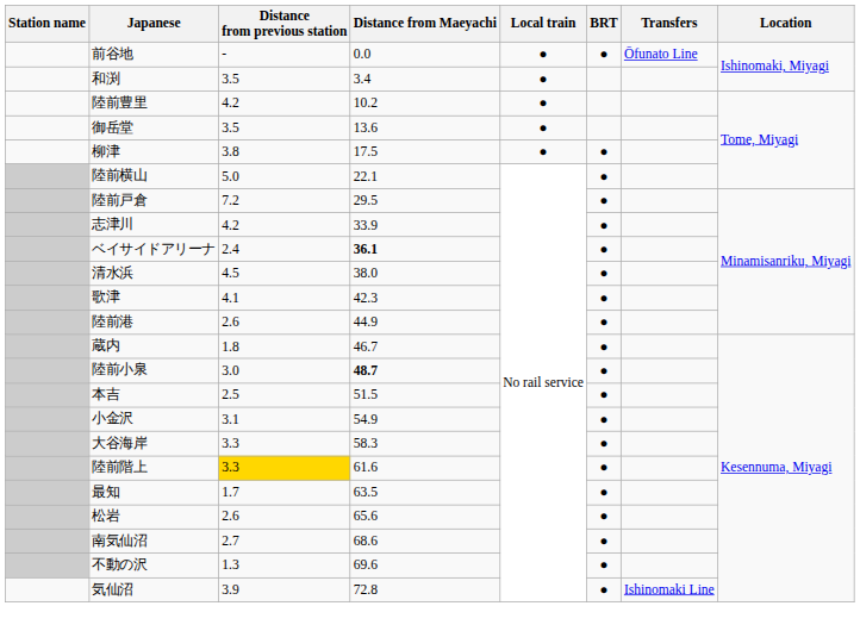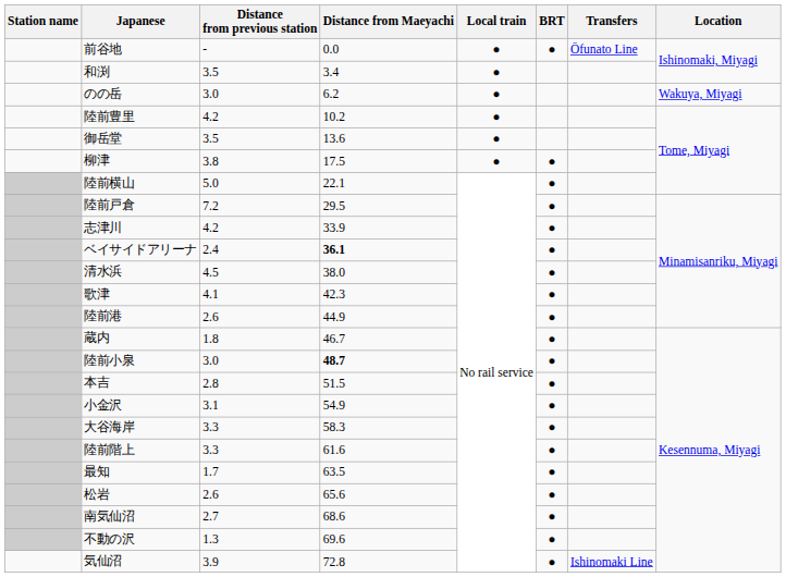 <table class=wikitable>
 <tr>
 <th>Station name</th>
 <th>Japanese</th>
 <th>Distance<br>from previous station</th>
 <th>Distance from Maeyachi</th>
 <th>Local train</th>
 <th>BRT</th>
 <th>Transfers</th>
 <th>Location</th>
 </tr>
 <tr>
 <td></td>
 <td>前谷地</td>
 <td>-</td>
 <td>0.0</td>
 <td align="center" valign="middle">●</td>
 <td align="center" valign="middle">●</td>
 <td><a href='#'>Ōfunato Line</a></td>
 <td rowspan="2"><a href='#'>Ishinomaki, Miyagi</a></td>
 </tr>
 <tr>
 <td></td>
 <td>和渕</td>
 <td>3.5</td>
 <td>3.4</td>
 <td align="center" valign="middle">●</td>
 <td align="center" valign="middle"></td>
 <td></td>
+</tr>
+<tr>
+<td></td>
+<td>のの岳</td>
+<td>3.0</td>
+<td>6.2</td>
+<td align="center" valign="middle">●</td>
+<td align="center" valign="middle"></td>
+<td></td>
+<td><a href='#'>Wakuya, Miyagi</a></td>
 </tr>
 <tr>
 <td></td>
 <td>陸前豊里</td>
 <td>4.2</td>
 <td>10.2</td>
 <td align="center" valign="middle">●</td>
 <td align="center" valign="middle"></td>
 <td></td>
 <td rowspan ="4"><a href='#'>Tome, Miyagi</a></td>
 </tr>
 <tr>
 <td></td>
 <td>御岳堂</td>
 <td>3.5</td>
 <td>13.6</td>
 <td align="center" valign="middle">●</td>
 <td align="center" valign="middle"></td>
 <td></td>
 </tr>
 <tr>
 <td></td>
 <td>柳津</td>
 <td>3.8</td>
 <td>17.5</td>
 <td align="center" valign="middle">●</td>
 <td align="center" valign="middle">●</td>
 <td></td>
 </tr>
 <tr>
 <td style="background-color:#CCC;"></td>
 <td>陸前横山</td>
 <td>5.0</td>
 <td>22.1</td>
 <td rowspan=18 align="center" bgcolor="white">No rail service</td>
 <td align="center" valign="middle">●</td>
 <td></td>
 </tr>
 <tr>
 <td style="background-color:#CCC;"></td>
 <td>陸前戸倉</td>
 <td>7.2</td>
 <td>29.5</td>
 <td align="center" valign="middle">●</td>
 <td></td>
 <td rowspan="6"><a href='#'>Minamisanriku, Miyagi</a></td>
 </tr>
 <tr>
 <td style="background-color:#CCC;"></td>
 <td>志津川</td>
 <td>4.2</td>
 <td>33.9</td>
 <td align="center" valign="middle">●</td>
 <td></td>
 </tr>
 <tr>
 <td style="background-color:#CCC;"></td>
 <td>ベイサイドアリーナ</td>
 <td>2.4</td>
 <td><strong>36.1</strong></td>
 <td align="center" valign="middle">●</td>
 <td></td>
 </tr>
 <tr>
 <td style="background-color:#CCC;"></td>
 <td>清水浜</td>
 <td>4.5</td>
 <td>38.0</td>
 <td align="center" valign="middle">●</td>
 <td></td>
 </tr>
 <tr>
 <td style="background-color:#CCC;"></td>
 <td>歌津</td>
 <td>4.1</td>
 <td>42.3</td>
 <td align="center" valign="middle">●</td>
 <td></td>
 </tr>
 <tr>
 <td style="background-color:#CCC;"></td>
 <td>陸前港</td>
 <td>2.6</td>
 <td>44.9</td>
 <td align="center" valign="middle">●</td>
 <td></td>
 </tr>
 <tr>
 <td style="background-color:#CCC;"></td>
 <td>蔵内</td>
 <td>1.8</td>
 <td>46.7</td>
 <td align="center" valign="middle">●</td>
 <td></td>
 <td rowspan ="11"><a href='#'>Kesennuma, Miyagi</a></td>
 </tr>
 <tr>
 <td style="background-color:#CCC;"></td>
 <td>陸前小泉</td>
 <td>3.0</td>
 <td><strong>48.7</strong></td>
 <td align="center" valign="middle">●</td>
 <td></td>
 </tr>
 <tr>
 <td style="background-color:#CCC;"></td>
 <td>本吉</td>
-<td>2.5</td>
+<td>2.8</td>
 <td>51.5</td>
 <td align="center" valign="middle">●</td>
 <td></td>
 </tr>
 <tr>
 <td style="background-color:#CCC;"></td>
 <td>小金沢</td>
 <td>3.1</td>
 <td>54.9</td>
 <td align="center" valign="middle">●</td>
 <td></td>
 </tr>
 <tr>
 <td style="background-color:#CCC;"></td>
 <td>大谷海岸</td>
 <td>3.3</td>
 <td>58.3</td>
 <td align="center" valign="middle">●</td>
 <td></td>
 </tr>
 <tr>
 <td style="background-color:#CCC;"></td>
 <td>陸前階上</td>
-<td style="background: gold;">3.3</td>
+<td>3.3</td>
 <td>61.6</td>
 <td align="center" valign="middle">●</td>
 <td></td>
 </tr>
 <tr>
 <td style="background-color:#CCC;"></td>
 <td>最知</td>
 <td>1.7</td>
 <td>63.5</td>
 <td align="center" valign="middle">●</td>
 <td></td>
 </tr>
 <tr>
 <td style="background-color:#CCC;"></td>
 <td>松岩</td>
 <td>2.6</td>
 <td>65.6</td>
 <td align="center" valign="middle">●</td>
 <td></td>
 </tr>
 <tr>
 <td style="background-color:#CCC;"></td>
 <td>南気仙沼</td>
 <td>2.7</td>
 <td>68.6</td>
 <td align="center" valign="middle">●</td>
 <td></td>
 </tr>
 <tr>
 <td style="background-color:#CCC;"></td>
 <td>不動の沢</td>
 <td>1.3</td>
 <td>69.6</td>
 <td align="center" valign="middle">●</td>
 <td></td>
 </tr>
 <tr>
 <td></td>
 <td>気仙沼</td>
 <td>3.9</td>
 <td>72.8</td>
 <td align="center" valign="middle">●</td>
 <td><a href='#'>Ishinomaki Line</a></td>
 </tr>
 </table>
